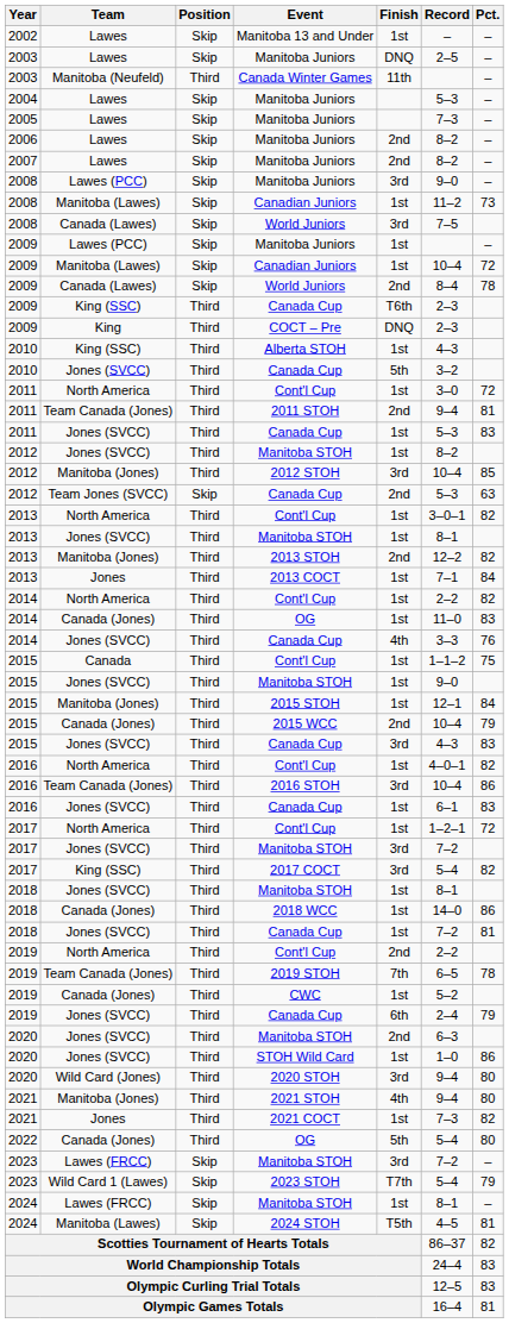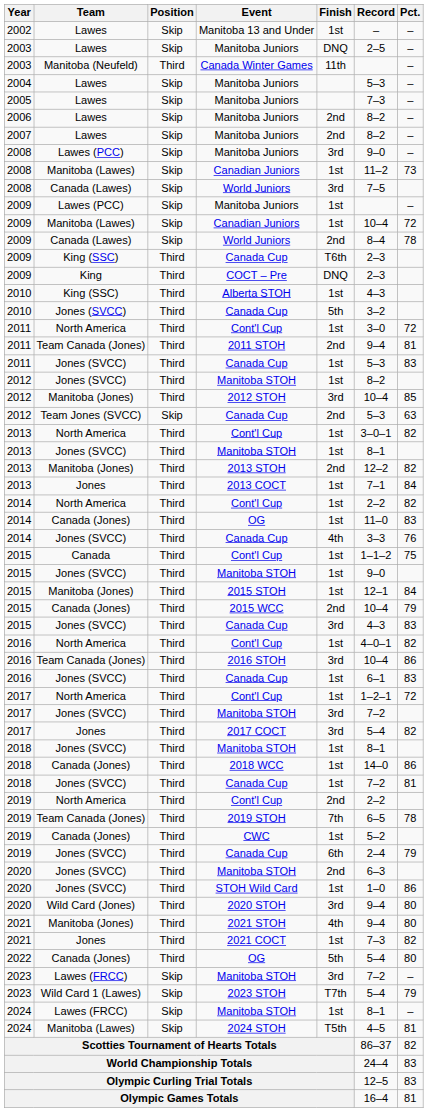 <table class="wikitable" style="text-align: center;">
 <tr>
 <th scope="col">Year</th>
 <th scope="col">Team</th>
 <th scope="col">Position</th>
 <th scope="col">Event</th>
 <th scope="col">Finish</th>
 <th scope="col">Record</th>
 <th scope="col">Pct.</th>
 </tr>
 <tr>
 <td>2002</td>
 <td>Lawes</td>
 <td>Skip</td>
 <td>Manitoba 13 and Under</td>
 <td>1st</td>
 <td>–</td>
 <td>–</td>
 </tr>
 <tr>
 <td>2003</td>
 <td>Lawes</td>
 <td>Skip</td>
 <td>Manitoba Juniors</td>
 <td>DNQ</td>
 <td>2–5</td>
 <td>–</td>
 </tr>
 <tr>
 <td>2003</td>
 <td>Manitoba (Neufeld)</td>
 <td>Third</td>
 <td><a href='#'>Canada Winter Games</a></td>
 <td>11th</td>
 <td></td>
 <td>–</td>
 </tr>
 <tr>
 <td>2004</td>
 <td>Lawes</td>
 <td>Skip</td>
 <td>Manitoba Juniors</td>
 <td></td>
 <td>5–3</td>
 <td>–</td>
 </tr>
 <tr>
 <td>2005</td>
 <td>Lawes</td>
 <td>Skip</td>
 <td>Manitoba Juniors</td>
 <td></td>
 <td>7–3</td>
 <td>–</td>
 </tr>
 <tr>
 <td>2006</td>
 <td>Lawes</td>
 <td>Skip</td>
 <td>Manitoba Juniors</td>
 <td>2nd</td>
 <td>8–2</td>
 <td>–</td>
 </tr>
 <tr>
 <td>2007</td>
 <td>Lawes</td>
 <td>Skip</td>
 <td>Manitoba Juniors</td>
 <td>2nd</td>
 <td>8–2</td>
 <td>–</td>
 </tr>
 <tr>
 <td>2008</td>
 <td>Lawes (<a href='#'>PCC</a>)</td>
 <td>Skip</td>
 <td>Manitoba Juniors</td>
 <td>3rd</td>
 <td>9–0</td>
 <td>–</td>
 </tr>
 <tr>
 <td>2008</td>
 <td>Manitoba (Lawes)</td>
 <td>Skip</td>
 <td><a href='#'>Canadian Juniors</a></td>
 <td>1st</td>
 <td>11–2</td>
 <td>73</td>
 </tr>
 <tr>
 <td>2008</td>
 <td>Canada (Lawes)</td>
 <td>Skip</td>
 <td><a href='#'>World Juniors</a></td>
 <td>3rd</td>
 <td>7–5</td>
 <td></td>
 </tr>
 <tr>
 <td>2009</td>
 <td>Lawes (PCC)</td>
 <td>Skip</td>
 <td>Manitoba Juniors</td>
 <td>1st</td>
 <td></td>
 <td>–</td>
 </tr>
 <tr>
 <td>2009</td>
 <td>Manitoba (Lawes)</td>
 <td>Skip</td>
 <td><a href='#'>Canadian Juniors</a></td>
 <td>1st</td>
 <td>10–4</td>
 <td>72</td>
 </tr>
 <tr>
 <td>2009</td>
 <td>Canada (Lawes)</td>
 <td>Skip</td>
 <td><a href='#'>World Juniors</a></td>
 <td>2nd</td>
 <td>8–4</td>
 <td>78</td>
 </tr>
 <tr>
 <td>2009</td>
 <td>King (<a href='#'>SSC</a>)</td>
 <td>Third</td>
 <td><a href='#'>Canada Cup</a></td>
 <td>T6th</td>
 <td>2–3</td>
 <td></td>
 </tr>
 <tr>
 <td>2009</td>
 <td>King</td>
 <td>Third</td>
 <td><a href='#'>COCT – Pre</a></td>
 <td>DNQ</td>
 <td>2–3</td>
 <td></td>
 </tr>
 <tr>
 <td>2010</td>
 <td>King (SSC)</td>
 <td>Third</td>
 <td><a href='#'>Alberta STOH</a></td>
 <td>1st</td>
 <td>4–3</td>
 <td></td>
 </tr>
 <tr>
 <td>2010</td>
 <td>Jones (<a href='#'>SVCC</a>)</td>
 <td>Third</td>
 <td><a href='#'>Canada Cup</a></td>
 <td>5th</td>
 <td>3–2</td>
 <td></td>
 </tr>
 <tr>
 <td>2011</td>
 <td>North America</td>
 <td>Third</td>
 <td><a href='#'>Cont'l Cup</a></td>
 <td>1st</td>
 <td>3–0</td>
 <td>72</td>
 </tr>
 <tr>
 <td>2011</td>
 <td>Team Canada (Jones)</td>
 <td>Third</td>
 <td><a href='#'>2011 STOH</a></td>
 <td>2nd</td>
 <td>9–4</td>
 <td>81</td>
 </tr>
 <tr>
 <td>2011</td>
 <td>Jones (SVCC)</td>
 <td>Third</td>
 <td><a href='#'>Canada Cup</a></td>
 <td>1st</td>
 <td>5–3</td>
 <td>83</td>
 </tr>
 <tr>
 <td>2012</td>
 <td>Jones (SVCC)</td>
 <td>Third</td>
 <td><a href='#'>Manitoba STOH</a></td>
 <td>1st</td>
 <td>8–2</td>
 <td></td>
 </tr>
 <tr>
 <td>2012</td>
 <td>Manitoba (Jones)</td>
 <td>Third</td>
 <td><a href='#'>2012 STOH</a></td>
 <td>3rd</td>
 <td>10–4</td>
 <td>85</td>
 </tr>
 <tr>
 <td>2012</td>
 <td>Team Jones (SVCC)</td>
 <td>Skip</td>
 <td><a href='#'>Canada Cup</a></td>
 <td>2nd</td>
 <td>5–3</td>
 <td>63</td>
 </tr>
 <tr>
 <td>2013</td>
 <td>North America</td>
 <td>Third</td>
 <td><a href='#'>Cont'l Cup</a></td>
 <td>1st</td>
 <td>3–0–1</td>
 <td>82</td>
 </tr>
 <tr>
 <td>2013</td>
 <td>Jones (SVCC)</td>
 <td>Third</td>
 <td><a href='#'>Manitoba STOH</a></td>
 <td>1st</td>
 <td>8–1</td>
 <td></td>
 </tr>
 <tr>
 <td>2013</td>
 <td>Manitoba (Jones)</td>
 <td>Third</td>
 <td><a href='#'>2013 STOH</a></td>
 <td>2nd</td>
 <td>12–2</td>
 <td>82</td>
 </tr>
 <tr>
 <td>2013</td>
 <td>Jones</td>
 <td>Third</td>
 <td><a href='#'>2013 COCT</a></td>
 <td>1st</td>
 <td>7–1</td>
 <td>84</td>
 </tr>
 <tr>
 <td>2014</td>
 <td>North America</td>
 <td>Third</td>
 <td><a href='#'>Cont'l Cup</a></td>
 <td>1st</td>
 <td>2–2</td>
 <td>82</td>
 </tr>
 <tr>
 <td>2014</td>
 <td>Canada (Jones)</td>
 <td>Third</td>
 <td><a href='#'>OG</a></td>
 <td>1st</td>
 <td>11–0</td>
 <td>83</td>
 </tr>
 <tr>
 <td>2014</td>
 <td>Jones (SVCC)</td>
 <td>Third</td>
 <td><a href='#'>Canada Cup</a></td>
 <td>4th</td>
 <td>3–3</td>
 <td>76</td>
 </tr>
 <tr>
 <td>2015</td>
 <td>Canada</td>
 <td>Third</td>
 <td><a href='#'>Cont'l Cup</a></td>
 <td>1st</td>
 <td>1–1–2</td>
 <td>75</td>
 </tr>
 <tr>
 <td>2015</td>
 <td>Jones (SVCC)</td>
 <td>Third</td>
 <td><a href='#'>Manitoba STOH</a></td>
 <td>1st</td>
 <td>9–0</td>
 <td></td>
 </tr>
 <tr>
 <td>2015</td>
 <td>Manitoba (Jones)</td>
 <td>Third</td>
 <td><a href='#'>2015 STOH</a></td>
 <td>1st</td>
 <td>12–1</td>
 <td>84</td>
 </tr>
 <tr>
 <td>2015</td>
 <td>Canada (Jones)</td>
 <td>Third</td>
 <td><a href='#'>2015 WCC</a></td>
 <td>2nd</td>
 <td>10–4</td>
 <td>79</td>
 </tr>
 <tr>
 <td>2015</td>
 <td>Jones (SVCC)</td>
 <td>Third</td>
 <td><a href='#'>Canada Cup</a></td>
 <td>3rd</td>
 <td>4–3</td>
 <td>83</td>
 </tr>
 <tr>
 <td>2016</td>
 <td>North America</td>
 <td>Third</td>
 <td><a href='#'>Cont'l Cup</a></td>
 <td>1st</td>
 <td>4–0–1</td>
 <td>82</td>
 </tr>
 <tr>
 <td>2016</td>
 <td>Team Canada (Jones)</td>
 <td>Third</td>
 <td><a href='#'>2016 STOH</a></td>
 <td>3rd</td>
 <td>10–4</td>
 <td>86</td>
 </tr>
 <tr>
 <td>2016</td>
 <td>Jones (SVCC)</td>
 <td>Third</td>
 <td><a href='#'>Canada Cup</a></td>
 <td>1st</td>
 <td>6–1</td>
 <td>83</td>
 </tr>
 <tr>
 <td>2017</td>
 <td>North America</td>
 <td>Third</td>
 <td><a href='#'>Cont'l Cup</a></td>
 <td>1st</td>
 <td>1–2–1</td>
 <td>72</td>
 </tr>
 <tr>
 <td>2017</td>
 <td>Jones (SVCC)</td>
 <td>Third</td>
 <td><a href='#'>Manitoba STOH</a></td>
 <td>3rd</td>
 <td>7–2</td>
 <td></td>
 </tr>
 <tr>
 <td>2017</td>
-<td>King (SSC)</td>
+<td>Jones</td>
 <td>Third</td>
 <td><a href='#'>2017 COCT</a></td>
 <td>3rd</td>
 <td>5–4</td>
 <td>82</td>
 </tr>
 <tr>
 <td>2018</td>
 <td>Jones (SVCC)</td>
 <td>Third</td>
 <td><a href='#'>Manitoba STOH</a></td>
 <td>1st</td>
 <td>8–1</td>
 <td></td>
 </tr>
 <tr>
 <td>2018</td>
 <td>Canada (Jones)</td>
 <td>Third</td>
 <td><a href='#'>2018 WCC</a></td>
 <td>1st</td>
 <td>14–0</td>
 <td>86</td>
 </tr>
 <tr>
 <td>2018</td>
 <td>Jones (SVCC)</td>
 <td>Third</td>
 <td><a href='#'>Canada Cup</a></td>
 <td>1st</td>
 <td>7–2</td>
 <td>81</td>
 </tr>
 <tr>
 <td>2019</td>
 <td>North America</td>
 <td>Third</td>
 <td><a href='#'>Cont'l Cup</a></td>
 <td>2nd</td>
 <td>2–2</td>
 <td></td>
 </tr>
 <tr>
 <td>2019</td>
 <td>Team Canada (Jones)</td>
 <td>Third</td>
 <td><a href='#'>2019 STOH</a></td>
 <td>7th</td>
 <td>6–5</td>
 <td>78</td>
 </tr>
 <tr>
 <td>2019</td>
 <td>Canada (Jones)</td>
 <td>Third</td>
 <td><a href='#'>CWC</a></td>
 <td>1st</td>
 <td>5–2</td>
 <td></td>
 </tr>
 <tr>
 <td>2019</td>
 <td>Jones (SVCC)</td>
 <td>Third</td>
 <td><a href='#'>Canada Cup</a></td>
 <td>6th</td>
 <td>2–4</td>
 <td>79</td>
 </tr>
 <tr>
 <td>2020</td>
 <td>Jones (SVCC)</td>
 <td>Third</td>
 <td><a href='#'>Manitoba STOH</a></td>
 <td>2nd</td>
 <td>6–3</td>
 <td></td>
 </tr>
 <tr>
 <td>2020</td>
 <td>Jones (SVCC)</td>
 <td>Third</td>
 <td><a href='#'>STOH Wild Card</a></td>
 <td>1st</td>
 <td>1–0</td>
 <td>86</td>
 </tr>
 <tr>
 <td>2020</td>
 <td>Wild Card (Jones)</td>
 <td>Third</td>
 <td><a href='#'>2020 STOH</a></td>
 <td>3rd</td>
 <td>9–4</td>
 <td>80</td>
 </tr>
 <tr>
 <td>2021</td>
 <td>Manitoba (Jones)</td>
 <td>Third</td>
 <td><a href='#'>2021 STOH</a></td>
 <td>4th</td>
 <td>9–4</td>
 <td>80</td>
 </tr>
 <tr>
 <td>2021</td>
 <td>Jones</td>
 <td>Third</td>
 <td><a href='#'>2021 COCT</a></td>
 <td>1st</td>
 <td>7–3</td>
 <td>82</td>
 </tr>
 <tr>
 <td>2022</td>
 <td>Canada (Jones)</td>
 <td>Third</td>
 <td><a href='#'>OG</a></td>
 <td>5th</td>
 <td>5–4</td>
 <td>80</td>
 </tr>
 <tr>
 <td>2023</td>
 <td>Lawes (<a href='#'>FRCC</a>)</td>
 <td>Skip</td>
 <td><a href='#'>Manitoba STOH</a></td>
 <td>3rd</td>
 <td>7–2</td>
 <td>–</td>
 </tr>
 <tr>
 <td>2023</td>
 <td>Wild Card 1 (Lawes)</td>
 <td>Skip</td>
 <td><a href='#'>2023 STOH</a></td>
 <td>T7th</td>
 <td>5–4</td>
 <td>79</td>
 </tr>
 <tr>
 <td>2024</td>
 <td>Lawes (FRCC)</td>
 <td>Skip</td>
 <td><a href='#'>Manitoba STOH</a></td>
 <td>1st</td>
 <td>8–1</td>
 <td>–</td>
 </tr>
 <tr>
 <td>2024</td>
 <td>Manitoba (Lawes)</td>
 <td>Skip</td>
 <td><a href='#'>2024 STOH</a></td>
 <td>T5th</td>
 <td>4–5</td>
 <td>81</td>
 </tr>
 <tr>
 <th scope="row" colspan="5">Scotties Tournament of Hearts Totals</th>
 <td>86–37</td>
 <td>82</td>
 </tr>
 <tr>
 <th scope="row" colspan="5">World Championship Totals</th>
 <td>24–4</td>
 <td>83</td>
 </tr>
 <tr>
 <th scope="row" colspan="5">Olympic Curling Trial Totals</th>
 <td>12–5</td>
 <td>83</td>
 </tr>
 <tr>
 <th scope="row" colspan="5">Olympic Games Totals</th>
 <td>16–4</td>
 <td>81</td>
 </tr>
 </table>
